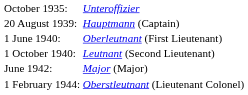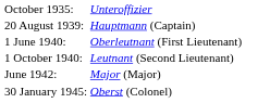 <table>
 <tr>
 <td>October 1935:</td>
 <td><em><a href='#'>Unteroffizier</a></em></td>
 </tr>
 <tr>
 <td>20 August 1939:</td>
 <td><em><a href='#'>Hauptmann</a></em> (Captain)</td>
 </tr>
 <tr>
 <td>1 June 1940:</td>
 <td><em><a href='#'>Oberleutnant</a></em> (First Lieutenant)</td>
 </tr>
 <tr>
 <td>1 October 1940:</td>
 <td><em><a href='#'>Leutnant</a></em> (Second Lieutenant)</td>
 </tr>
 <tr>
 <td>June 1942:</td>
 <td><em><a href='#'>Major</a></em> (Major)</td>
 </tr>
 <tr>
-<td>1 February 1944:</td>
-<td><em><a href='#'>Oberstleutnant</a></em> (Lieutenant Colonel)</td>
+<td>30 January 1945:</td>
+<td><em><a href='#'>Oberst</a></em> (Colonel)</td>
 </tr>
 </table>
